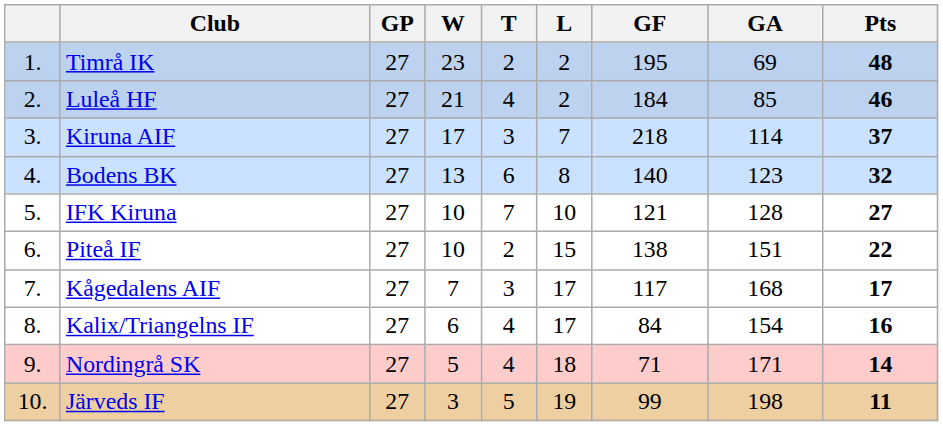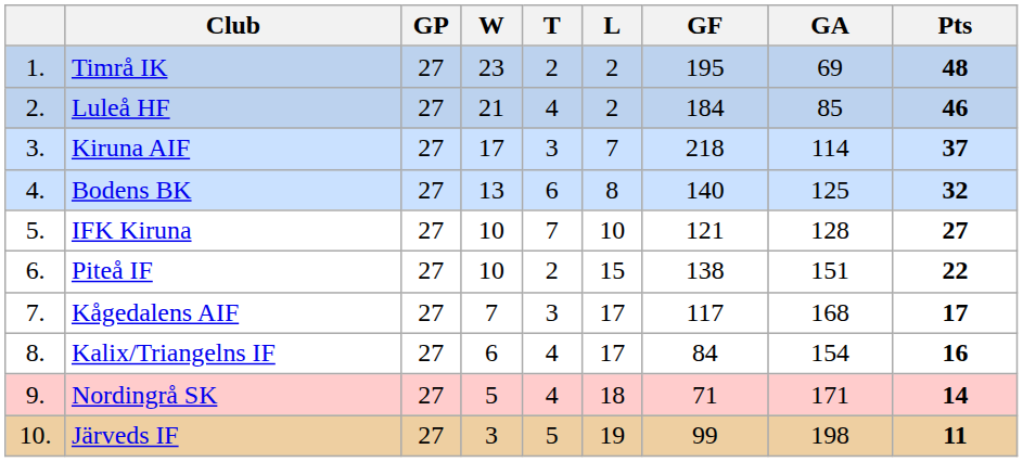 <table class="wikitable">
 <tr>
 <th width="30"></th>
 <th width="200">Club</th>
 <th width="30">GP</th>
 <th width="30">W</th>
 <th width="30">T</th>
 <th width="30">L</th>
 <th width="70">GF</th>
 <th width="70">GA</th>
 <th width="70">Pts</th>
 </tr>
 <tr bgcolor="#BCD2EE" align="center">
 <td>1.</td>
 <td align="left"><a href='#'>Timrå IK</a></td>
 <td>27</td>
 <td>23</td>
 <td>2</td>
 <td>2</td>
 <td>195</td>
 <td>69</td>
 <td><strong>48</strong></td>
 </tr>
 <tr bgcolor="#BCD2EE" align="center">
 <td>2.</td>
 <td align="left"><a href='#'>Luleå HF</a></td>
 <td>27</td>
 <td>21</td>
 <td>4</td>
 <td>2</td>
 <td>184</td>
 <td>85</td>
 <td><strong>46</strong></td>
 </tr>
 <tr bgcolor="#CAE1FF" align="center">
 <td>3.</td>
 <td align="left"><a href='#'>Kiruna AIF</a></td>
 <td>27</td>
 <td>17</td>
 <td>3</td>
 <td>7</td>
 <td>218</td>
 <td>114</td>
 <td><strong>37</strong></td>
 </tr>
 <tr bgcolor="#CAE1FF" align="center">
 <td>4.</td>
 <td align="left"><a href='#'>Bodens BK</a></td>
 <td>27</td>
 <td>13</td>
 <td>6</td>
 <td>8</td>
 <td>140</td>
-<td>123</td>
+<td>125</td>
 <td><strong>32</strong></td>
 </tr>
 <tr bgcolor="#FFFFFF" align="center">
 <td>5.</td>
 <td align="left"><a href='#'>IFK Kiruna</a></td>
 <td>27</td>
 <td>10</td>
 <td>7</td>
 <td>10</td>
 <td>121</td>
 <td>128</td>
 <td><strong>27</strong></td>
 </tr>
 <tr bgcolor="#FFFFFF" align="center">
 <td>6.</td>
 <td align="left"><a href='#'>Piteå IF</a></td>
 <td>27</td>
 <td>10</td>
 <td>2</td>
 <td>15</td>
 <td>138</td>
 <td>151</td>
 <td><strong>22</strong></td>
 </tr>
 <tr bgcolor="#FFFFFF" align="center">
 <td>7.</td>
 <td align="left"><a href='#'>Kågedalens AIF</a></td>
 <td>27</td>
 <td>7</td>
 <td>3</td>
 <td>17</td>
 <td>117</td>
 <td>168</td>
 <td><strong>17</strong></td>
 </tr>
 <tr bgcolor="#FFFFFF" align="center">
 <td>8.</td>
 <td align="left"><a href='#'>Kalix/Triangelns IF</a></td>
 <td>27</td>
 <td>6</td>
 <td>4</td>
 <td>17</td>
 <td>84</td>
 <td>154</td>
 <td><strong>16</strong></td>
 </tr>
 <tr bgcolor="#FFCCCC" align="center">
 <td>9.</td>
 <td align="left"><a href='#'>Nordingrå SK</a></td>
 <td>27</td>
 <td>5</td>
 <td>4</td>
 <td>18</td>
 <td>71</td>
 <td>171</td>
 <td><strong>14</strong></td>
 </tr>
 <tr bgcolor="#EECFA1" align="center">
 <td>10.</td>
 <td align="left"><a href='#'>Järveds IF</a></td>
 <td>27</td>
 <td>3</td>
 <td>5</td>
 <td>19</td>
 <td>99</td>
 <td>198</td>
 <td><strong>11</strong></td>
 </tr>
 </table>
